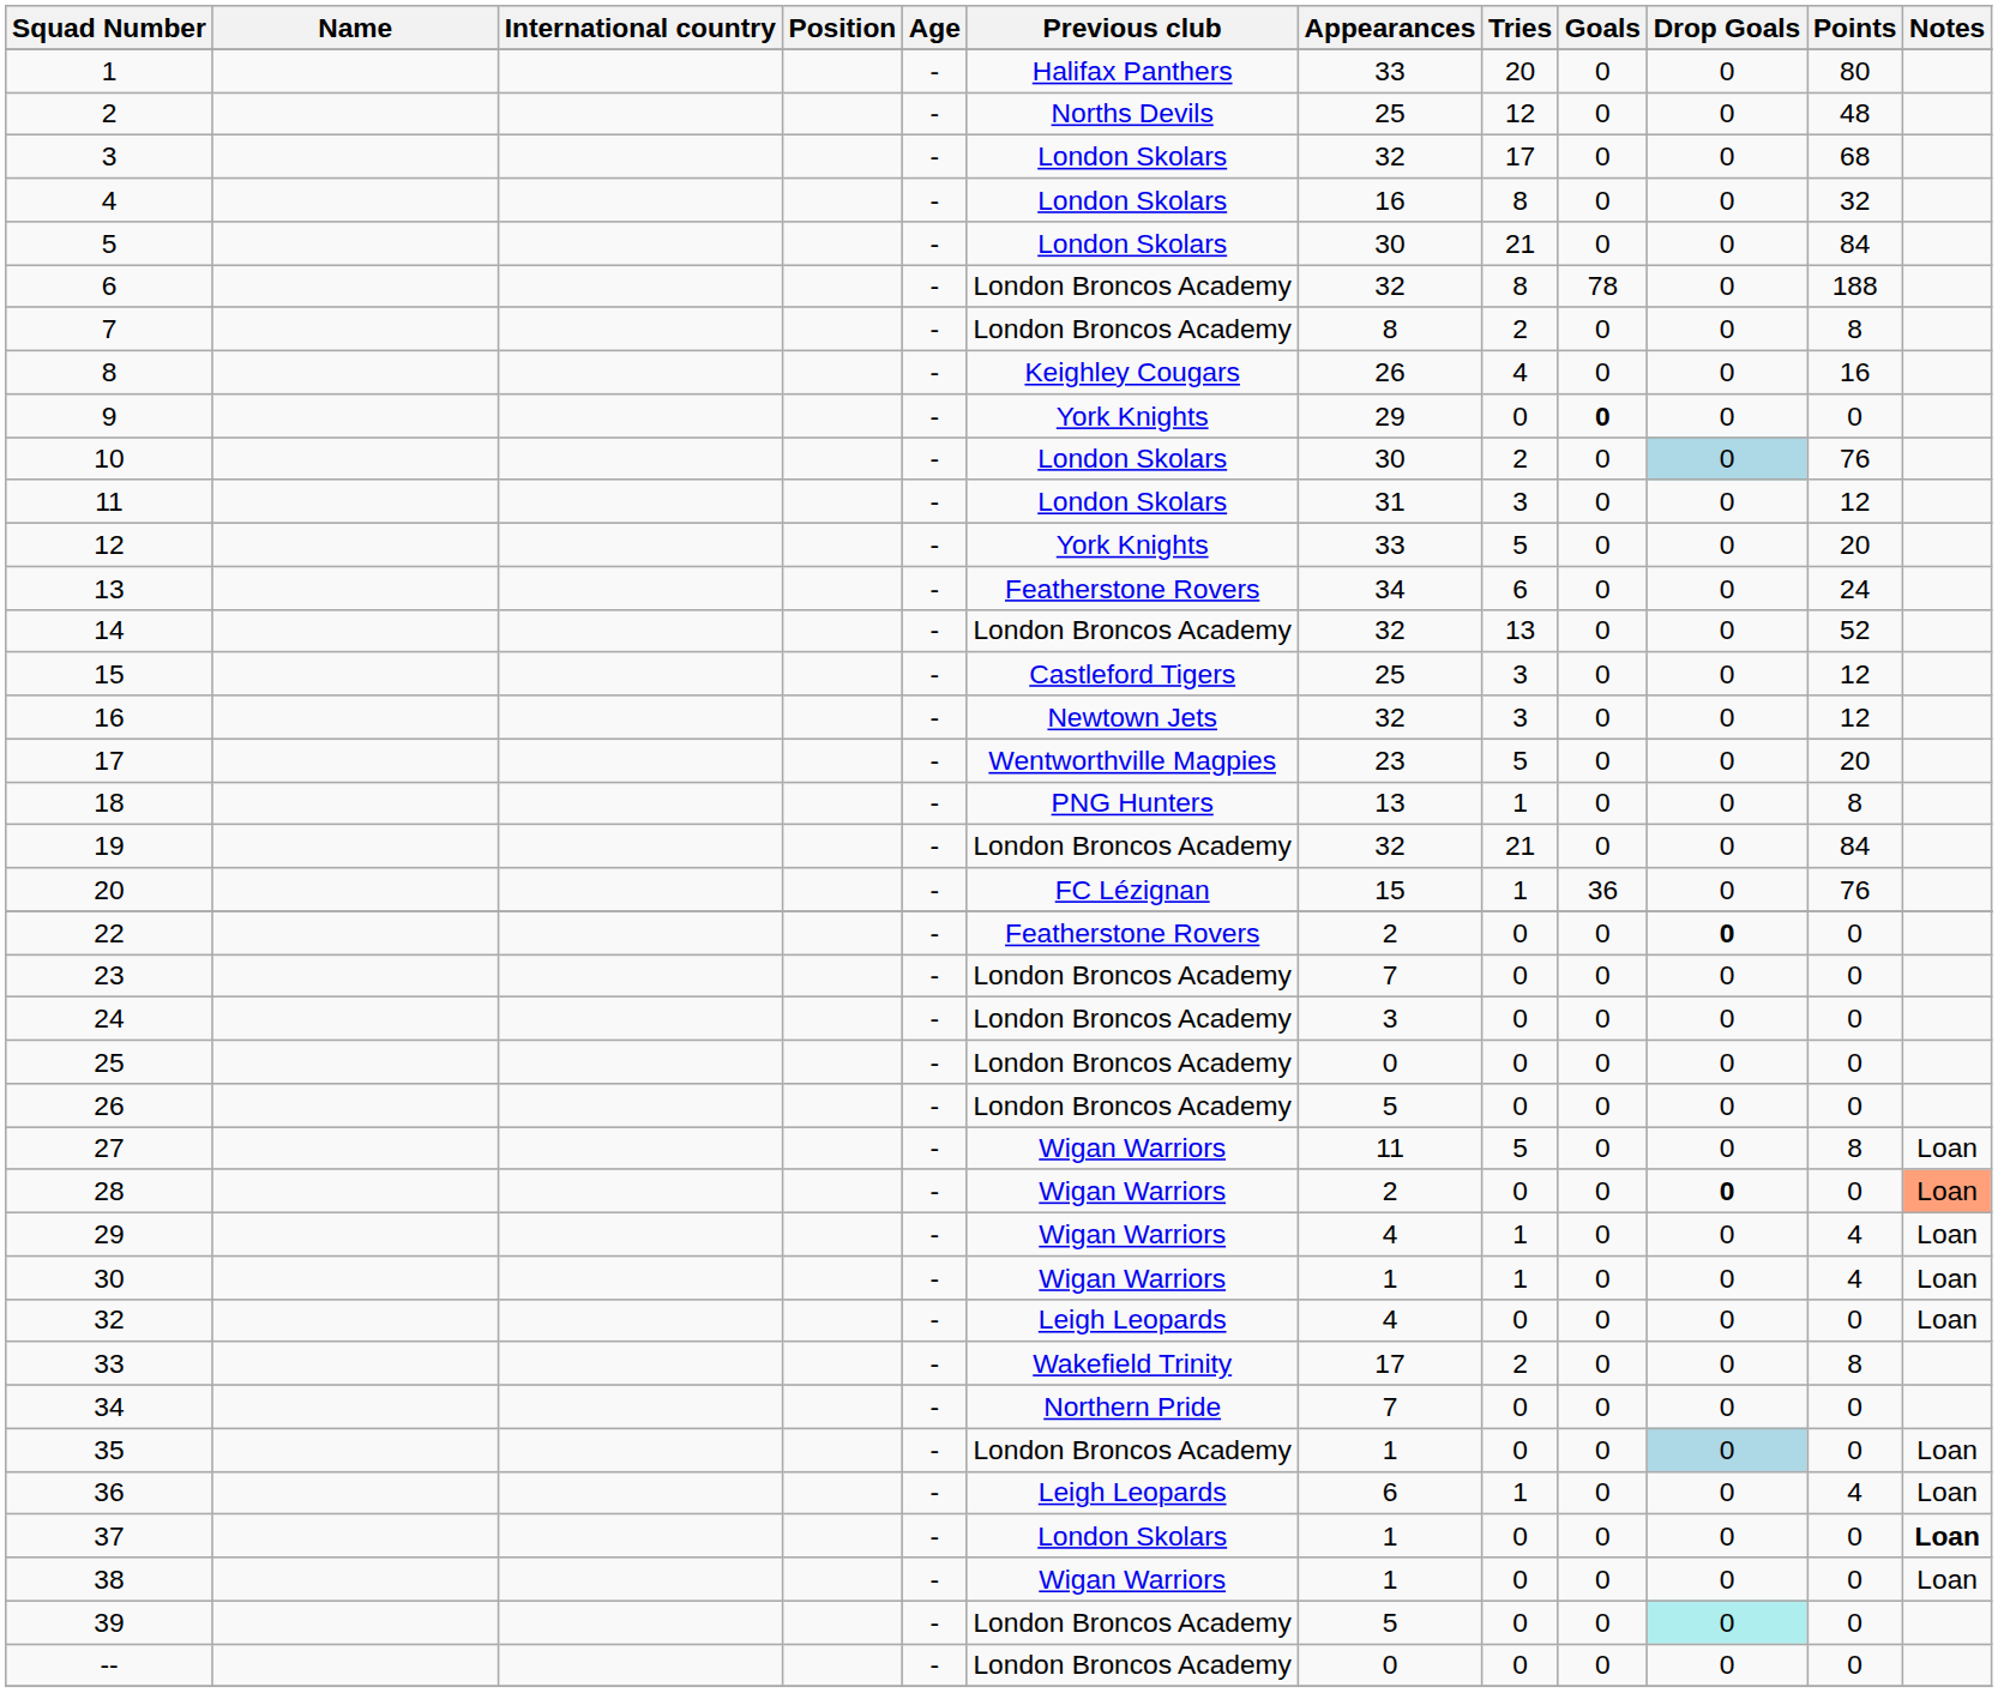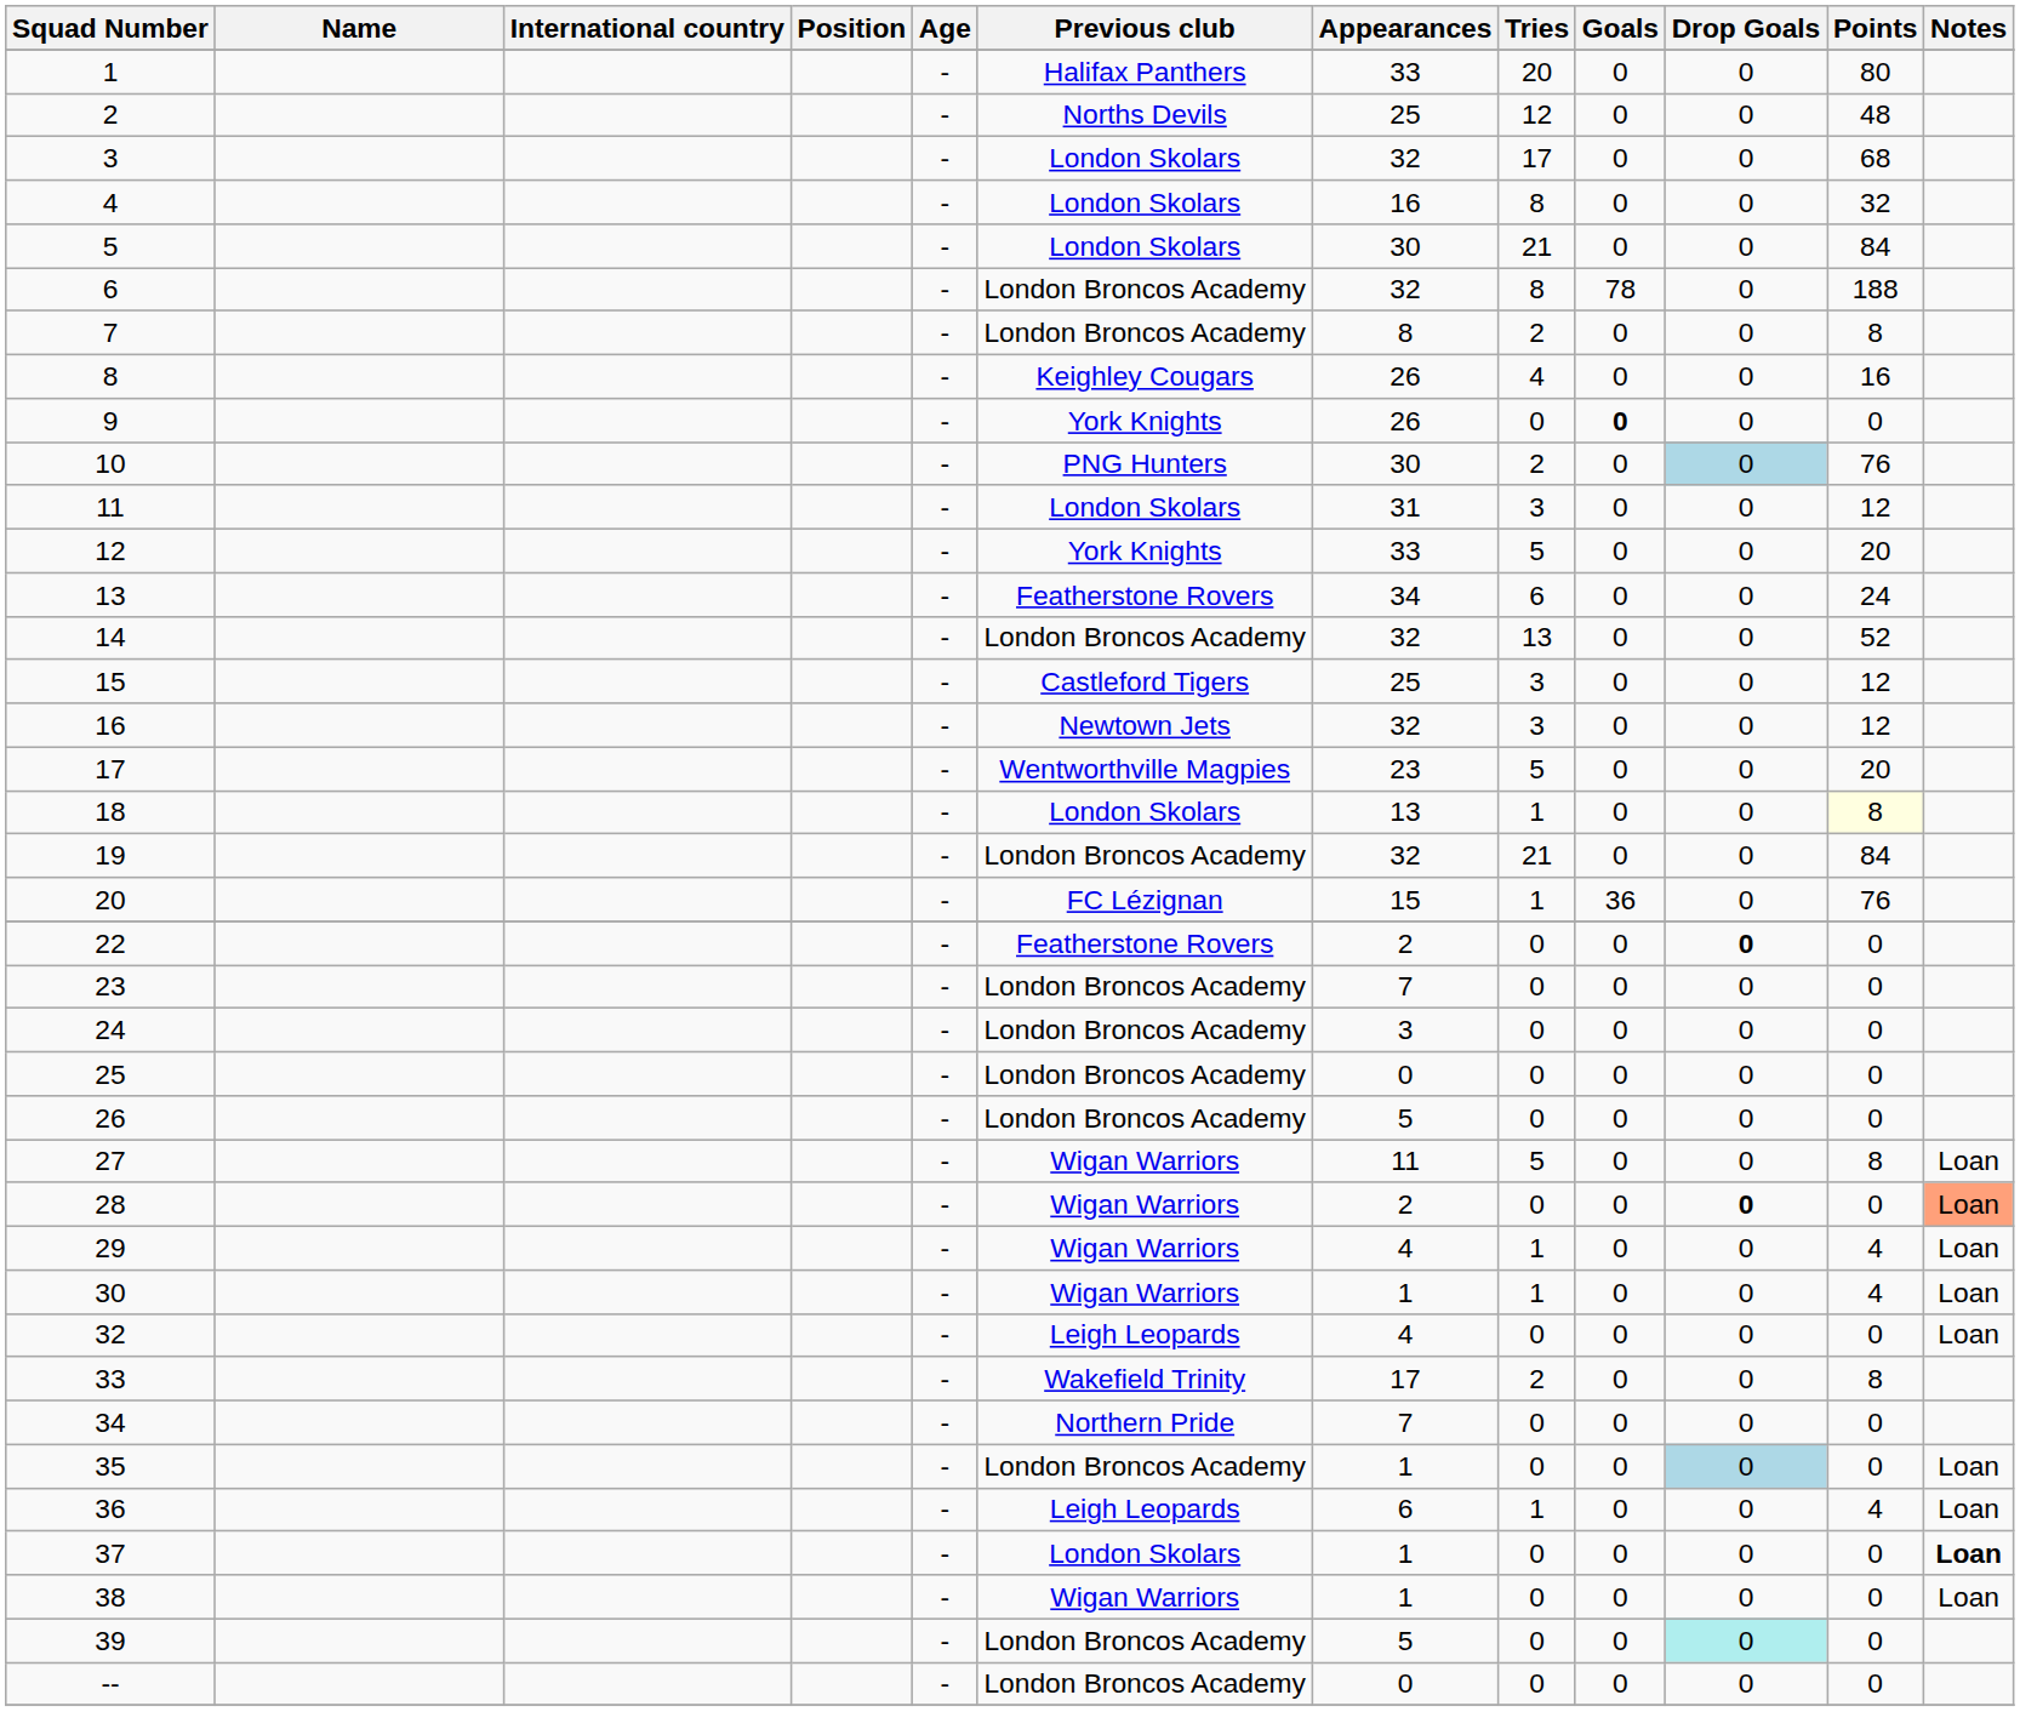 <table class="wikitable sortable" style="text-align: center; font-size:90%">
 <tr>
 <th>Squad Number</th>
 <th style="width:10em">Name</th>
 <th>International country</th>
 <th>Position</th>
 <th>Age</th>
 <th>Previous club</th>
 <th>Appearances</th>
 <th>Tries</th>
 <th>Goals</th>
 <th>Drop Goals</th>
 <th>Points</th>
 <th>Notes</th>
 </tr>
 <tr>
 </tr>
 <tr |	Squad No.	||		||	Representative country	||	Position	||	Age	||	Previous Club	||	Appearances	||	Tries	||	Goals 	||	Drop Goals	||	Points  ||	Notes>
 </tr>
 <tr>
 <td>1</td>
 <td></td>
 <td></td>
 <td></td>
 <td>-</td>
 <td><a href='#'>Halifax Panthers</a></td>
 <td>33</td>
 <td>20</td>
 <td>0</td>
 <td>0</td>
 <td>80</td>
 <td></td>
 </tr>
 <tr>
 <td>2</td>
 <td></td>
 <td></td>
 <td></td>
 <td>-</td>
 <td><a href='#'>Norths Devils</a></td>
 <td>25</td>
 <td>12</td>
 <td>0</td>
 <td>0</td>
 <td>48</td>
 <td></td>
 </tr>
 <tr>
 <td>3</td>
 <td></td>
 <td></td>
 <td></td>
 <td>-</td>
 <td><a href='#'>London Skolars</a></td>
 <td>32</td>
 <td>17</td>
 <td>0</td>
 <td>0</td>
 <td>68</td>
 <td></td>
 </tr>
 <tr>
 <td>4</td>
 <td></td>
 <td></td>
 <td></td>
 <td>-</td>
 <td><a href='#'>London Skolars</a></td>
 <td>16</td>
 <td>8</td>
 <td>0</td>
 <td>0</td>
 <td>32</td>
 <td></td>
 </tr>
 <tr>
 <td>5</td>
 <td></td>
 <td></td>
 <td></td>
 <td>-</td>
 <td><a href='#'>London Skolars</a></td>
 <td>30</td>
 <td>21</td>
 <td>0</td>
 <td>0</td>
 <td>84</td>
 <td></td>
 </tr>
 <tr>
 <td>6</td>
 <td></td>
 <td></td>
 <td></td>
 <td>-</td>
 <td>London Broncos Academy</td>
 <td>32</td>
 <td>8</td>
 <td>78</td>
 <td>0</td>
 <td>188</td>
 <td></td>
 </tr>
 <tr>
 <td>7</td>
 <td></td>
 <td></td>
 <td></td>
 <td>-</td>
 <td>London Broncos Academy</td>
 <td>8</td>
 <td>2</td>
 <td>0</td>
 <td>0</td>
 <td>8</td>
 <td></td>
 </tr>
 <tr>
 <td>8</td>
 <td></td>
 <td></td>
 <td></td>
 <td>-</td>
 <td><a href='#'>Keighley Cougars</a></td>
 <td>26</td>
 <td>4</td>
 <td>0</td>
 <td>0</td>
 <td>16</td>
 <td></td>
 </tr>
 <tr>
 <td>9</td>
 <td></td>
 <td></td>
 <td></td>
 <td>-</td>
 <td><a href='#'>York Knights</a></td>
-<td>29</td>
+<td>26</td>
 <td>0</td>
 <td><strong>0</strong></td>
 <td>0</td>
 <td>0</td>
 <td></td>
 </tr>
 <tr>
 <td>10</td>
 <td></td>
 <td></td>
 <td></td>
 <td>-</td>
-<td><a href='#'>London Skolars</a></td>
+<td><a href='#'>PNG Hunters</a></td>
 <td>30</td>
 <td>2</td>
 <td>0</td>
 <td style="background: lightblue;">0</td>
 <td>76</td>
 <td></td>
 </tr>
 <tr>
 <td>11</td>
 <td></td>
 <td></td>
 <td></td>
 <td>-</td>
 <td><a href='#'>London Skolars</a></td>
 <td>31</td>
 <td>3</td>
 <td>0</td>
 <td>0</td>
 <td>12</td>
 <td></td>
 </tr>
 <tr>
 <td>12</td>
 <td></td>
 <td></td>
 <td></td>
 <td>-</td>
 <td><a href='#'>York Knights</a></td>
 <td>33</td>
 <td>5</td>
 <td>0</td>
 <td>0</td>
 <td>20</td>
 <td></td>
 </tr>
 <tr>
 <td>13</td>
 <td></td>
 <td></td>
 <td></td>
 <td>-</td>
 <td><a href='#'>Featherstone Rovers</a></td>
 <td>34</td>
 <td>6</td>
 <td>0</td>
 <td>0</td>
 <td>24</td>
 <td></td>
 </tr>
 <tr>
 <td>14</td>
 <td></td>
 <td></td>
 <td></td>
 <td>-</td>
 <td>London Broncos Academy</td>
 <td>32</td>
 <td>13</td>
 <td>0</td>
 <td>0</td>
 <td>52</td>
 <td></td>
 </tr>
 <tr>
 <td>15</td>
 <td></td>
 <td></td>
 <td></td>
 <td>-</td>
 <td><a href='#'>Castleford Tigers</a></td>
 <td>25</td>
 <td>3</td>
 <td>0</td>
 <td>0</td>
 <td>12</td>
 <td></td>
 </tr>
 <tr>
 <td>16</td>
 <td></td>
 <td></td>
 <td></td>
 <td>-</td>
 <td><a href='#'>Newtown Jets</a></td>
 <td>32</td>
 <td>3</td>
 <td>0</td>
 <td>0</td>
 <td>12</td>
 <td></td>
 </tr>
 <tr>
 <td>17</td>
 <td></td>
 <td></td>
 <td></td>
 <td>-</td>
 <td><a href='#'>Wentworthville Magpies</a></td>
 <td>23</td>
 <td>5</td>
 <td>0</td>
 <td>0</td>
 <td>20</td>
 <td></td>
 </tr>
 <tr>
 <td>18</td>
 <td></td>
 <td></td>
 <td></td>
 <td>-</td>
-<td><a href='#'>PNG Hunters</a></td>
+<td><a href='#'>London Skolars</a></td>
 <td>13</td>
 <td>1</td>
 <td>0</td>
 <td>0</td>
-<td>8</td>
+<td style="background: lightyellow;">8</td>
 <td></td>
 </tr>
 <tr>
 <td>19</td>
 <td></td>
 <td></td>
 <td></td>
 <td>-</td>
 <td>London Broncos Academy</td>
 <td>32</td>
 <td>21</td>
 <td>0</td>
 <td>0</td>
 <td>84</td>
 <td></td>
 </tr>
 <tr>
 <td>20</td>
 <td></td>
 <td></td>
 <td></td>
 <td>-</td>
 <td><a href='#'>FC Lézignan</a></td>
 <td>15</td>
 <td>1</td>
 <td>36</td>
 <td>0</td>
 <td>76</td>
 <td></td>
 </tr>
 <tr>
 </tr>
 <tr>
 <td>22</td>
 <td></td>
 <td></td>
 <td></td>
 <td>-</td>
 <td><a href='#'>Featherstone Rovers</a></td>
 <td>2</td>
 <td>0</td>
 <td>0</td>
 <td><strong>0</strong></td>
 <td>0</td>
 <td></td>
 </tr>
 <tr>
 <td>23</td>
 <td></td>
 <td></td>
 <td></td>
 <td>-</td>
 <td>London Broncos Academy</td>
 <td>7</td>
 <td>0</td>
 <td>0</td>
 <td>0</td>
 <td>0</td>
 <td></td>
 </tr>
 <tr>
 <td>24</td>
 <td></td>
 <td></td>
 <td></td>
 <td>-</td>
 <td>London Broncos Academy</td>
 <td>3</td>
 <td>0</td>
 <td>0</td>
 <td>0</td>
 <td>0</td>
 <td></td>
 </tr>
 <tr>
 <td>25</td>
 <td></td>
 <td></td>
 <td></td>
 <td>-</td>
 <td>London Broncos Academy</td>
 <td>0</td>
 <td>0</td>
 <td>0</td>
 <td>0</td>
 <td>0</td>
 <td></td>
 </tr>
 <tr>
 <td>26</td>
 <td></td>
 <td></td>
 <td></td>
 <td>-</td>
 <td>London Broncos Academy</td>
 <td>5</td>
 <td>0</td>
 <td>0</td>
 <td>0</td>
 <td>0</td>
 <td></td>
 </tr>
 <tr>
 <td>27</td>
 <td></td>
 <td></td>
 <td></td>
 <td>-</td>
 <td><a href='#'>Wigan Warriors</a></td>
 <td>11</td>
 <td>5</td>
 <td>0</td>
 <td>0</td>
 <td>8</td>
 <td>Loan</td>
 </tr>
 <tr>
 <td>28</td>
 <td></td>
 <td></td>
 <td></td>
 <td>-</td>
 <td><a href='#'>Wigan Warriors</a></td>
 <td>2</td>
 <td>0</td>
 <td>0</td>
 <td><strong>0</strong></td>
 <td>0</td>
 <td style="background: lightsalmon;">Loan</td>
 </tr>
 <tr>
 <td>29</td>
 <td></td>
 <td></td>
 <td></td>
 <td>-</td>
 <td><a href='#'>Wigan Warriors</a></td>
 <td>4</td>
 <td>1</td>
 <td>0</td>
 <td>0</td>
 <td>4</td>
 <td>Loan</td>
 </tr>
 <tr>
 <td>30</td>
 <td></td>
 <td></td>
 <td></td>
 <td>-</td>
 <td><a href='#'>Wigan Warriors</a></td>
 <td>1</td>
 <td>1</td>
 <td>0</td>
 <td>0</td>
 <td>4</td>
 <td>Loan</td>
 </tr>
 <tr>
 <td>32</td>
 <td></td>
 <td></td>
 <td></td>
 <td>-</td>
 <td><a href='#'>Leigh Leopards</a></td>
 <td>4</td>
 <td>0</td>
 <td>0</td>
 <td>0</td>
 <td>0</td>
 <td>Loan</td>
 </tr>
 <tr>
 <td>33</td>
 <td></td>
 <td></td>
 <td></td>
 <td>-</td>
 <td><a href='#'>Wakefield Trinity</a></td>
 <td>17</td>
 <td>2</td>
 <td>0</td>
 <td>0</td>
 <td>8</td>
 <td></td>
 </tr>
 <tr>
 <td>34</td>
 <td></td>
 <td></td>
 <td></td>
 <td>-</td>
 <td><a href='#'>Northern Pride</a></td>
 <td>7</td>
 <td>0</td>
 <td>0</td>
 <td>0</td>
 <td>0</td>
 <td></td>
 </tr>
 <tr>
 <td>35</td>
 <td></td>
 <td></td>
 <td></td>
 <td>-</td>
 <td>London Broncos Academy</td>
 <td>1</td>
 <td>0</td>
 <td>0</td>
 <td style="background: lightblue;">0</td>
 <td>0</td>
 <td>Loan</td>
 </tr>
 <tr>
 <td>36</td>
 <td></td>
 <td></td>
 <td></td>
 <td>-</td>
 <td><a href='#'>Leigh Leopards</a></td>
 <td>6</td>
 <td>1</td>
 <td>0</td>
 <td>0</td>
 <td>4</td>
 <td>Loan</td>
 </tr>
 <tr>
 <td>37</td>
 <td></td>
 <td></td>
 <td></td>
 <td>-</td>
 <td><a href='#'>London Skolars</a></td>
 <td>1</td>
 <td>0</td>
 <td>0</td>
 <td>0</td>
 <td>0</td>
 <td><strong>Loan</strong></td>
 </tr>
 <tr>
 <td>38</td>
 <td></td>
 <td></td>
 <td></td>
 <td>-</td>
 <td><a href='#'>Wigan Warriors</a></td>
 <td>1</td>
 <td>0</td>
 <td>0</td>
 <td>0</td>
 <td>0</td>
 <td>Loan</td>
 </tr>
 <tr>
 <td>39</td>
 <td></td>
 <td></td>
 <td></td>
 <td>-</td>
 <td>London Broncos Academy</td>
 <td>5</td>
 <td>0</td>
 <td>0</td>
 <td style="background: paleturquoise;">0</td>
 <td>0</td>
 <td></td>
 </tr>
 <tr>
 <td>--</td>
 <td></td>
 <td></td>
 <td></td>
 <td>-</td>
 <td>London Broncos Academy</td>
 <td>0</td>
 <td>0</td>
 <td>0</td>
 <td>0</td>
 <td>0</td>
 <td></td>
 </tr>
 <tr>
 </tr>
 </table>
